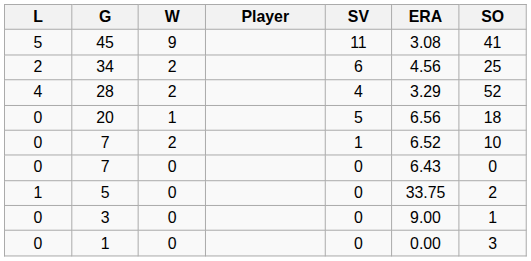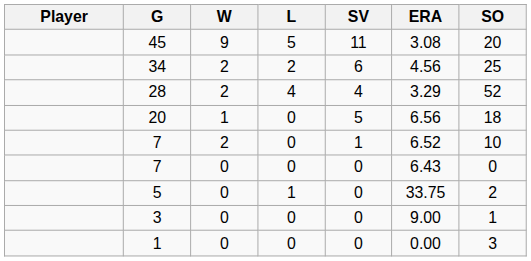 <table class="wikitable sortable">
 <tr>
-<th bgcolor="#DDDDFF" width="9%">L</th>
+<th bgcolor="#DDDDFF" width="16%">Player</th>
 <th bgcolor="#DDDDFF" width="9%">G</th>
 <th bgcolor="#DDDDFF" width="9%">W</th>
-<th bgcolor="#DDDDFF" width="16%">Player</th>
+<th bgcolor="#DDDDFF" width="9%">L</th>
 <th bgcolor="#DDDDFF" width="9%">SV</th>
 <th bgcolor="#DDDDFF" width="9%">ERA</th>
 <th bgcolor="#DDDDFF" width="9%">SO</th>
 </tr>
 <tr align="center">
-<td>5</td>
+<td></td>
 <td>45</td>
 <td>9</td>
-<td></td>
+<td>5</td>
 <td>11</td>
 <td>3.08</td>
-<td>41</td>
+<td>20</td>
 </tr>
 <tr align="center">
-<td>2</td>
+<td></td>
 <td>34</td>
 <td>2</td>
-<td></td>
+<td>2</td>
 <td>6</td>
 <td>4.56</td>
 <td>25</td>
 </tr>
 <tr align="center">
-<td>4</td>
+<td></td>
 <td>28</td>
 <td>2</td>
-<td></td>
+<td>4</td>
 <td>4</td>
 <td>3.29</td>
 <td>52</td>
 </tr>
 <tr align="center">
-<td>0</td>
+<td></td>
 <td>20</td>
 <td>1</td>
-<td></td>
+<td>0</td>
 <td>5</td>
 <td>6.56</td>
 <td>18</td>
 </tr>
 <tr align="center">
-<td>0</td>
+<td></td>
 <td>7</td>
 <td>2</td>
-<td></td>
+<td>0</td>
 <td>1</td>
 <td>6.52</td>
 <td>10</td>
 </tr>
 <tr align="center">
-<td>0</td>
+<td></td>
 <td>7</td>
 <td>0</td>
-<td></td>
+<td>0</td>
 <td>0</td>
 <td>6.43</td>
 <td>0</td>
 </tr>
 <tr align="center">
-<td>1</td>
+<td></td>
 <td>5</td>
 <td>0</td>
-<td></td>
+<td>1</td>
 <td>0</td>
 <td>33.75</td>
 <td>2</td>
 </tr>
 <tr align="center">
-<td>0</td>
+<td></td>
 <td>3</td>
 <td>0</td>
-<td></td>
+<td>0</td>
 <td>0</td>
 <td>9.00</td>
 <td>1</td>
 </tr>
 <tr align="center">
-<td>0</td>
+<td></td>
 <td>1</td>
 <td>0</td>
-<td></td>
+<td>0</td>
 <td>0</td>
 <td>0.00</td>
 <td>3</td>
 </tr>
 </table>
